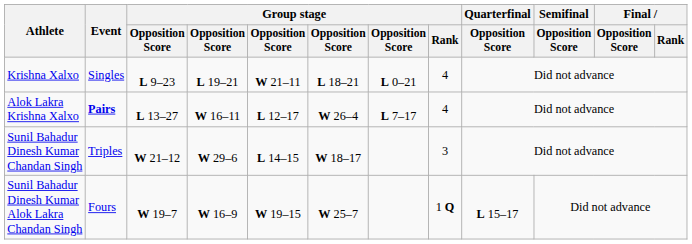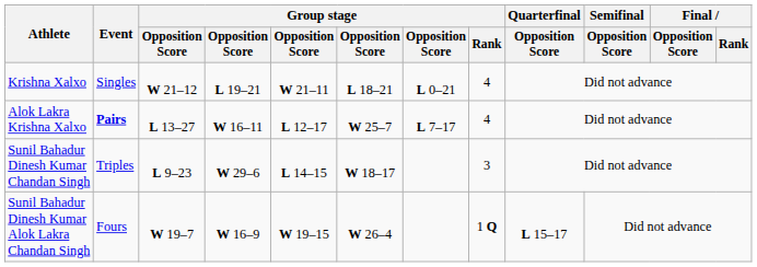 <table class=wikitable style=font-size:90%;text-align:center;>
 <tr>
 <th rowspan=2>Athlete</th>
 <th rowspan=2>Event</th>
 <th colspan=6>Group stage</th>
 <th>Quarterfinal</th>
 <th>Semifinal</th>
 <th colspan=2>Final / </th>
 </tr>
 <tr style="font-size:95%">
 <th>Opposition<br>Score</th>
 <th>Opposition<br>Score</th>
 <th>Opposition<br>Score</th>
 <th>Opposition<br>Score</th>
 <th>Opposition<br>Score</th>
 <th>Rank</th>
 <th>Opposition<br>Score</th>
 <th>Opposition<br>Score</th>
 <th>Opposition<br>Score</th>
 <th>Rank</th>
 </tr>
 <tr>
 <td align=left><a href='#'>Krishna Xalxo</a></td>
 <td align=left><a href='#'>Singles</a></td>
-<td><br><strong>L</strong> 9–23</td>
+<td><br><strong>W</strong> 21–12</td>
 <td><br><strong>L</strong> 19–21</td>
 <td><br><strong>W</strong> 21–11</td>
 <td><br><strong>L</strong> 18–21</td>
 <td><br><strong>L</strong> 0–21</td>
 <td>4</td>
 <td colspan=4>Did not advance</td>
 </tr>
 <tr>
 <td align=left><a href='#'>Alok Lakra</a><br><a href='#'>Krishna Xalxo</a></td>
 <td align=left><strong><a href='#'>Pairs</a></strong></td>
 <td><br><strong>L</strong> 13–27</td>
 <td><br><strong>W</strong> 16–11</td>
 <td><br><strong>L</strong> 12–17</td>
-<td><br><strong>W</strong> 26–4</td>
+<td><br><strong>W</strong> 25–7</td>
 <td><br><strong>L</strong> 7–17</td>
 <td>4</td>
 <td colspan=4>Did not advance</td>
 </tr>
 <tr>
 <td align=left><a href='#'>Sunil Bahadur</a><br><a href='#'>Dinesh Kumar</a><br><a href='#'>Chandan Singh</a></td>
 <td align=left><a href='#'>Triples</a></td>
-<td><br><strong>W</strong> 21–12</td>
+<td><br><strong>L</strong> 9–23</td>
 <td><br><strong>W</strong> 29–6</td>
 <td><br><strong>L</strong> 14–15</td>
 <td><br><strong>W</strong> 18–17</td>
 <td></td>
 <td>3</td>
 <td colspan=4>Did not advance</td>
 </tr>
 <tr>
 <td align=left><a href='#'>Sunil Bahadur</a><br><a href='#'>Dinesh Kumar</a><br><a href='#'>Alok Lakra</a><br><a href='#'>Chandan Singh</a></td>
 <td align=left><a href='#'>Fours</a></td>
 <td><br><strong>W</strong> 19–7</td>
 <td><br><strong>W</strong> 16–9</td>
 <td><br><strong>W</strong> 19–15</td>
-<td><br><strong>W</strong> 25–7</td>
+<td><br><strong>W</strong> 26–4</td>
 <td></td>
 <td>1 <strong>Q</strong></td>
 <td><br><strong>L</strong> 15–17</td>
 <td colspan=3>Did not advance</td>
 </tr>
 </table>
